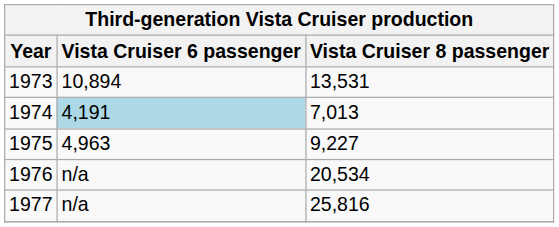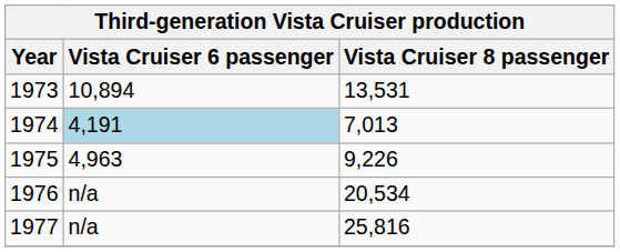 <table class="wikitable">
 <tr>
 <th colspan="3">Third-generation Vista Cruiser production</th>
 </tr>
 <tr>
 <th>Year</th>
 <th>Vista Cruiser 6 passenger</th>
 <th>Vista Cruiser 8 passenger</th>
 </tr>
 <tr>
 <td>1973</td>
 <td>10,894</td>
 <td>13,531</td>
 </tr>
 <tr>
 <td>1974</td>
 <td style="background: lightblue;">4,191</td>
 <td>7,013</td>
 </tr>
 <tr>
 <td>1975</td>
 <td>4,963</td>
-<td>9,227</td>
+<td>9,226</td>
 </tr>
 <tr>
 <td>1976</td>
 <td>n/a</td>
 <td>20,534</td>
 </tr>
 <tr>
 <td>1977</td>
 <td>n/a</td>
 <td>25,816</td>
 </tr>
 <tr>
 </tr>
 </table>
